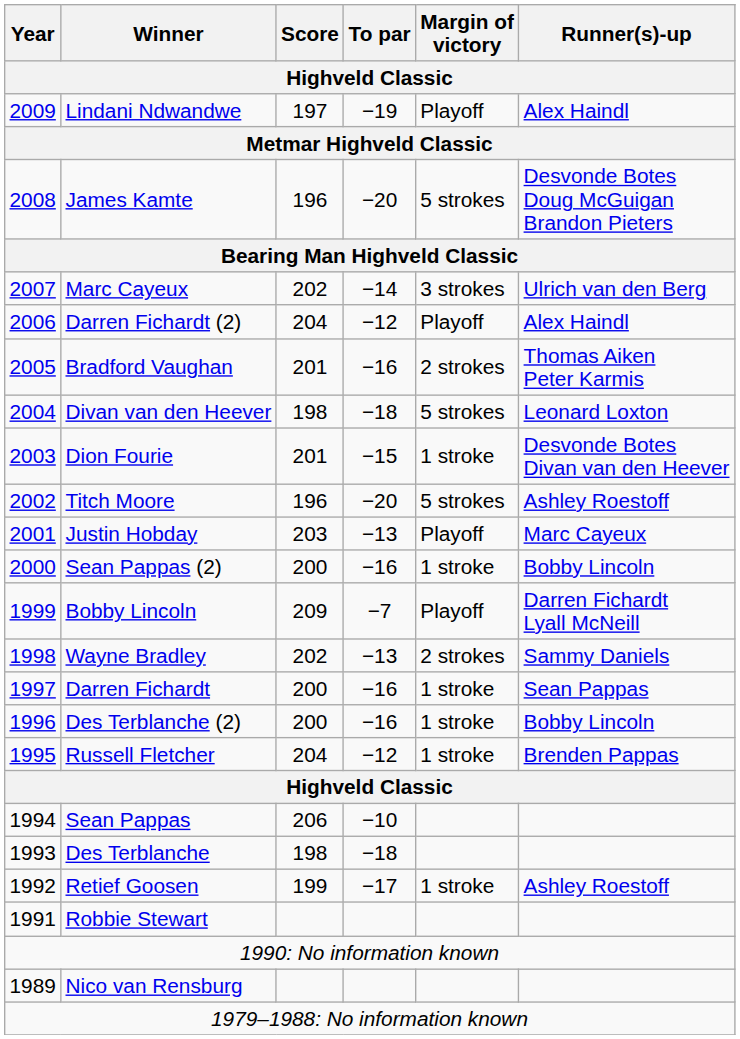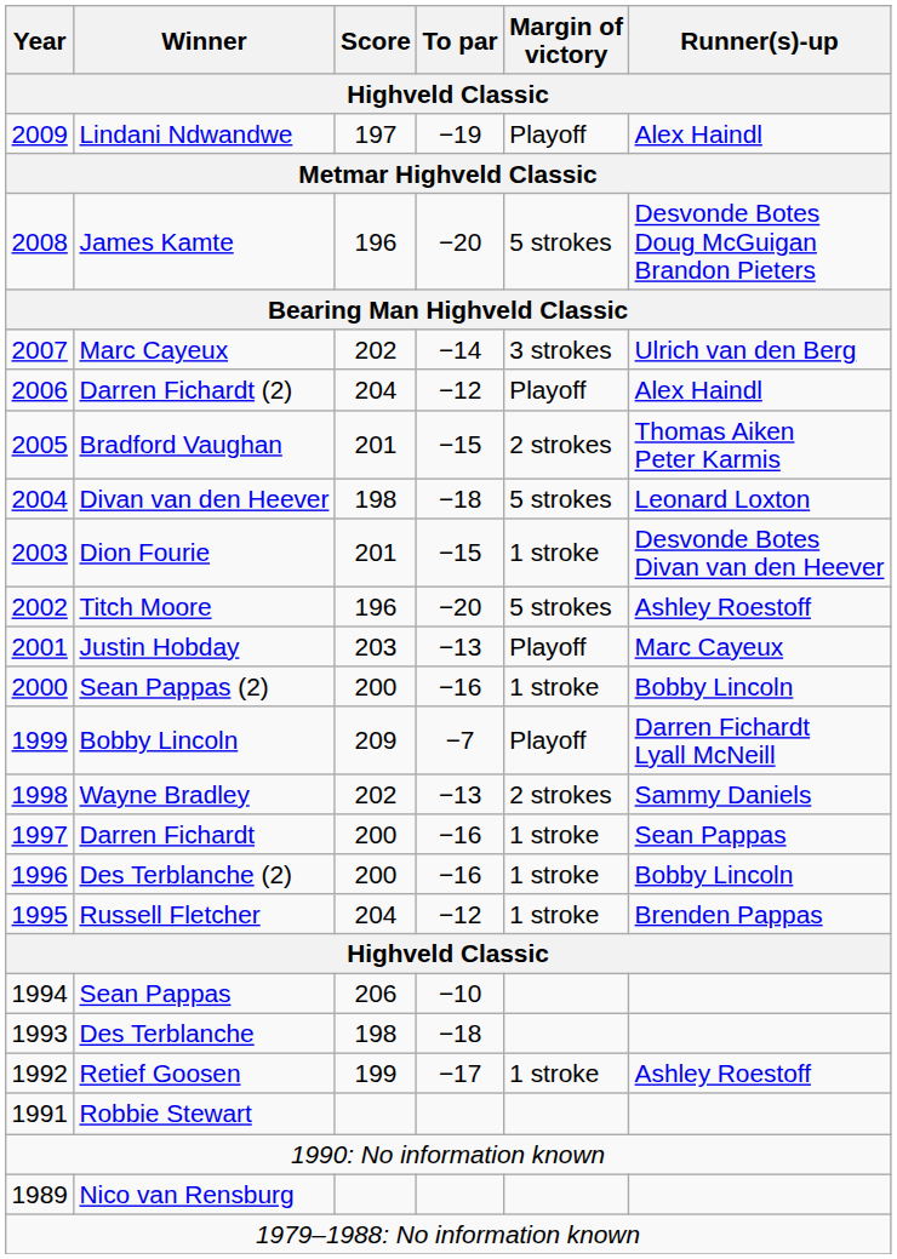 <table class=wikitable style="font-size:95%">
 <tr>
 <th>Year</th>
 <th>Winner</th>
 <th>Score</th>
 <th>To par</th>
 <th>Margin of<br>victory</th>
 <th>Runner(s)-up</th>
 </tr>
 <tr>
 <th colspan=6>Highveld Classic</th>
 </tr>
 <tr>
 <td><a href='#'>2009</a></td>
 <td> <a href='#'>Lindani Ndwandwe</a></td>
 <td align=center>197</td>
 <td align=center>−19</td>
 <td>Playoff</td>
 <td> <a href='#'>Alex Haindl</a></td>
 </tr>
 <tr>
 <th colspan=6>Metmar Highveld Classic</th>
 </tr>
 <tr>
 <td><a href='#'>2008</a></td>
 <td> <a href='#'>James Kamte</a></td>
 <td align=center>196</td>
 <td align=center>−20</td>
 <td>5 strokes</td>
 <td> <a href='#'>Desvonde Botes</a><br> <a href='#'>Doug McGuigan</a><br> <a href='#'>Brandon Pieters</a></td>
 </tr>
 <tr>
 <th colspan=6>Bearing Man Highveld Classic</th>
 </tr>
 <tr>
 <td><a href='#'>2007</a></td>
 <td> <a href='#'>Marc Cayeux</a></td>
 <td align=center>202</td>
 <td align=center>−14</td>
 <td>3 strokes</td>
 <td> <a href='#'>Ulrich van den Berg</a></td>
 </tr>
 <tr>
 <td><a href='#'>2006</a></td>
 <td> <a href='#'>Darren Fichardt</a> (2)</td>
 <td align=center>204</td>
 <td align=center>−12</td>
 <td>Playoff</td>
 <td> <a href='#'>Alex Haindl</a></td>
 </tr>
 <tr>
 <td><a href='#'>2005</a></td>
 <td> <a href='#'>Bradford Vaughan</a></td>
 <td align=center>201</td>
-<td align=center>−16</td>
+<td align=center>−15</td>
 <td>2 strokes</td>
 <td> <a href='#'>Thomas Aiken</a><br> <a href='#'>Peter Karmis</a></td>
 </tr>
 <tr>
 <td><a href='#'>2004</a></td>
 <td> <a href='#'>Divan van den Heever</a></td>
 <td align=center>198</td>
 <td align=center>−18</td>
 <td>5 strokes</td>
 <td> <a href='#'>Leonard Loxton</a></td>
 </tr>
 <tr>
 <td><a href='#'>2003</a></td>
 <td> <a href='#'>Dion Fourie</a></td>
 <td align=center>201</td>
 <td align=center>−15</td>
 <td>1 stroke</td>
 <td> <a href='#'>Desvonde Botes</a><br> <a href='#'>Divan van den Heever</a></td>
 </tr>
 <tr>
 <td><a href='#'>2002</a></td>
 <td> <a href='#'>Titch Moore</a></td>
 <td align=center>196</td>
 <td align=center>−20</td>
 <td>5 strokes</td>
 <td> <a href='#'>Ashley Roestoff</a></td>
 </tr>
 <tr>
 <td><a href='#'>2001</a></td>
 <td> <a href='#'>Justin Hobday</a></td>
 <td align=center>203</td>
 <td align=center>−13</td>
 <td>Playoff</td>
 <td> <a href='#'>Marc Cayeux</a></td>
 </tr>
 <tr>
 <td><a href='#'>2000</a></td>
 <td> <a href='#'>Sean Pappas</a> (2)</td>
 <td align=center>200</td>
 <td align=center>−16</td>
 <td>1 stroke</td>
 <td> <a href='#'>Bobby Lincoln</a></td>
 </tr>
 <tr>
 <td><a href='#'>1999</a></td>
 <td> <a href='#'>Bobby Lincoln</a></td>
 <td align=center>209</td>
 <td align=center>−7</td>
 <td>Playoff</td>
 <td> <a href='#'>Darren Fichardt</a><br> <a href='#'>Lyall McNeill</a></td>
 </tr>
 <tr>
 <td><a href='#'>1998</a></td>
 <td> <a href='#'>Wayne Bradley</a></td>
 <td align=center>202</td>
 <td align=center>−13</td>
 <td>2 strokes</td>
 <td> <a href='#'>Sammy Daniels</a></td>
 </tr>
 <tr>
 <td><a href='#'>1997</a></td>
 <td> <a href='#'>Darren Fichardt</a></td>
 <td align=center>200</td>
 <td align=center>−16</td>
 <td>1 stroke</td>
 <td> <a href='#'>Sean Pappas</a></td>
 </tr>
 <tr>
 <td><a href='#'>1996</a></td>
 <td> <a href='#'>Des Terblanche</a> (2)</td>
 <td align=center>200</td>
 <td align=center>−16</td>
 <td>1 stroke</td>
 <td> <a href='#'>Bobby Lincoln</a></td>
 </tr>
 <tr>
 <td><a href='#'>1995</a></td>
 <td> <a href='#'>Russell Fletcher</a></td>
 <td align=center>204</td>
 <td align=center>−12</td>
 <td>1 stroke</td>
 <td> <a href='#'>Brenden Pappas</a></td>
 </tr>
 <tr>
 <th colspan=6>Highveld Classic</th>
 </tr>
 <tr>
 <td>1994</td>
 <td> <a href='#'>Sean Pappas</a></td>
 <td align=center>206</td>
 <td align=center>−10</td>
 <td></td>
 <td></td>
 </tr>
 <tr>
 <td>1993</td>
 <td> <a href='#'>Des Terblanche</a></td>
 <td align=center>198</td>
 <td align=center>−18</td>
 <td></td>
 <td></td>
 </tr>
 <tr>
 <td>1992</td>
 <td> <a href='#'>Retief Goosen</a></td>
 <td align=center>199</td>
 <td align=center>−17</td>
 <td>1 stroke</td>
 <td> <a href='#'>Ashley Roestoff</a></td>
 </tr>
 <tr>
 <td>1991</td>
 <td> <a href='#'>Robbie Stewart</a></td>
 <td align=center></td>
 <td align=center></td>
 <td></td>
 <td></td>
 </tr>
 <tr>
 <td colspan=6 align=center><em>1990: No information known</em></td>
 </tr>
 <tr>
 <td>1989</td>
 <td> <a href='#'>Nico van Rensburg</a></td>
 <td align=center></td>
 <td align=center></td>
 <td></td>
 <td></td>
 </tr>
 <tr>
 <td colspan=6 align=center><em>1979–1988: No information known</em></td>
 </tr>
 </table>
